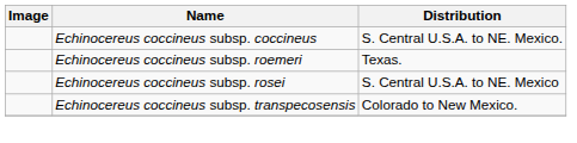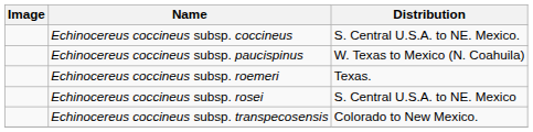 <table class="wikitable">
 <tr>
 <th>Image</th>
 <th>Name</th>
 <th>Distribution</th>
 </tr>
 <tr>
 <td></td>
 <td><em>Echinocereus coccineus</em> subsp. <em>coccineus</em></td>
 <td>S. Central U.S.A. to NE. Mexico.</td>
+</tr>
+<tr>
+<td></td>
+<td><em>Echinocereus coccineus</em> subsp. <em>paucispinus</em> </td>
+<td>W. Texas to Mexico (N. Coahuila)</td>
 </tr>
 <tr>
 <td></td>
 <td><em>Echinocereus coccineus</em> subsp. <em>roemeri</em> </td>
 <td>Texas.</td>
 </tr>
 <tr>
 <td></td>
 <td><em>Echinocereus coccineus</em> subsp. <em>rosei</em> </td>
 <td>S. Central U.S.A. to NE. Mexico</td>
 </tr>
 <tr>
 <td></td>
 <td><em>Echinocereus coccineus</em> subsp. <em>transpecosensis</em> </td>
 <td>Colorado to New Mexico.</td>
 </tr>
 <tr>
 </tr>
 </table>
